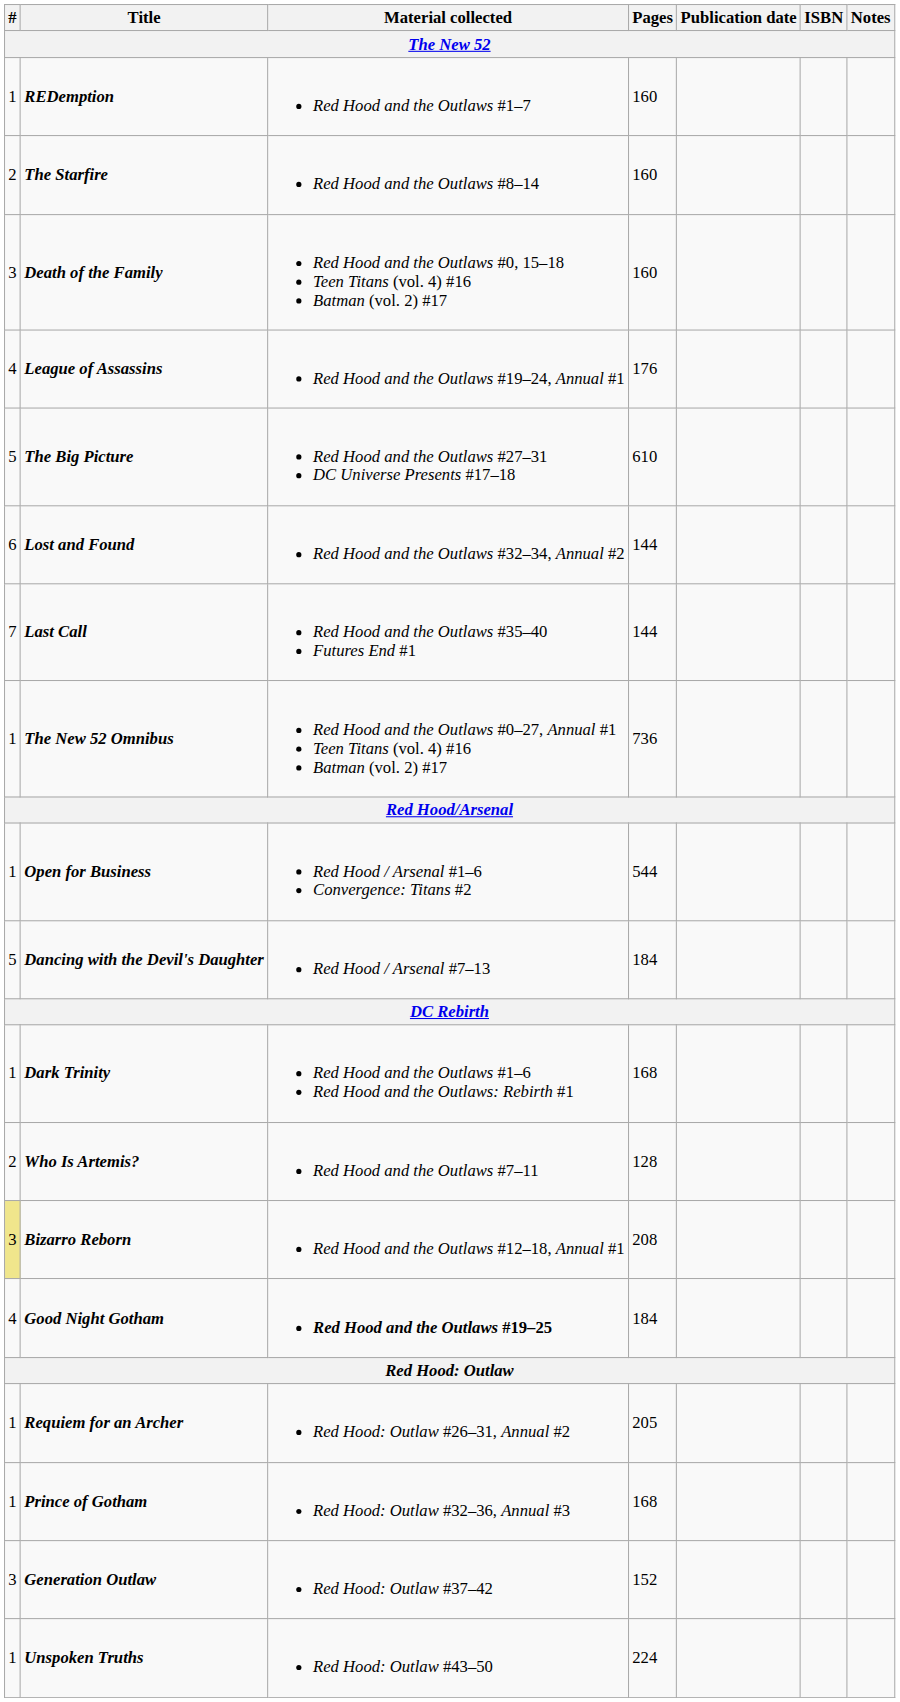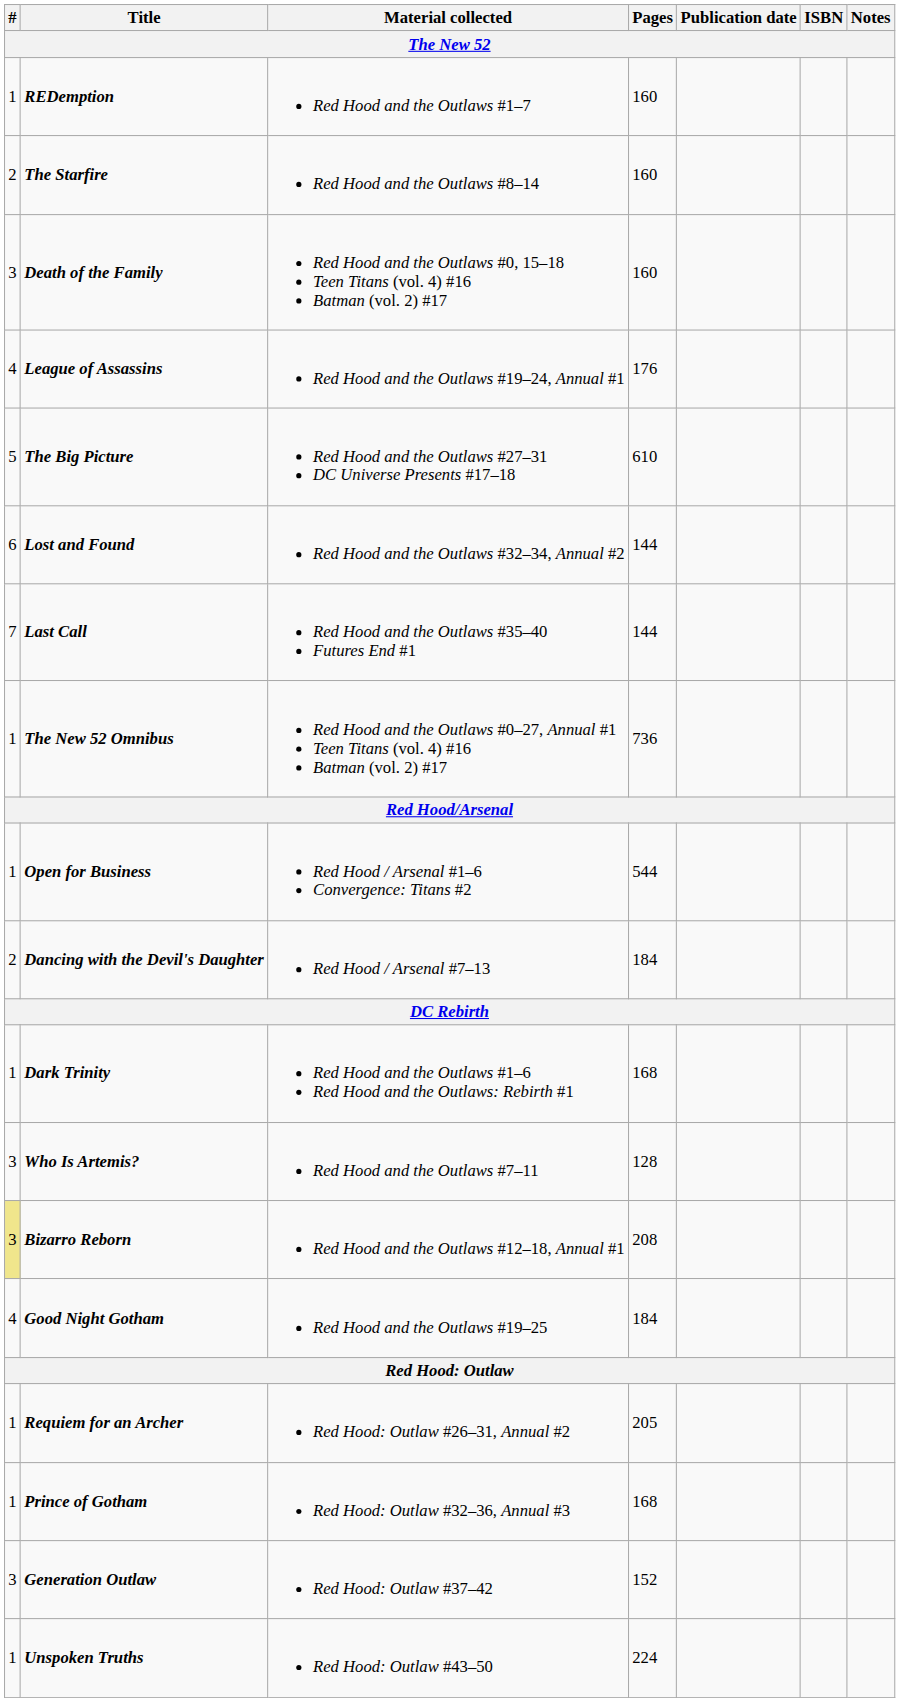 <table class="wikitable" style="padding:0px 0px 0px 25px; border:1px solid #212121;">
 <tr>
 <th>#</th>
 <th>Title</th>
 <th>Material collected</th>
 <th>Pages</th>
 <th>Publication date</th>
 <th>ISBN</th>
 <th>Notes</th>
 </tr>
 <tr>
 <th colspan="7"><em><a href='#'>The New 52</a></em></th>
 </tr>
 <tr>
 <td>1</td>
 <td><strong><em>REDemption</em></strong></td>
 <td><br><ul><li><em>Red Hood and the Outlaws</em> #1–7</li></ul></td>
 <td>160</td>
 <td></td>
 <td></td>
 <td></td>
 </tr>
 <tr>
 <td>2</td>
 <td><strong><em>The Starfire</em></strong></td>
 <td><br><ul><li><em>Red Hood and the Outlaws</em> #8–14</li></ul></td>
 <td>160</td>
 <td></td>
 <td></td>
 <td></td>
 </tr>
 <tr>
 <td>3</td>
 <td><strong><em>Death of the Family</em></strong></td>
 <td><br><ul><li><em>Red Hood and the Outlaws</em> #0, 15–18</li><li><em>Teen Titans</em> (vol. 4) #16</li><li><em>Batman</em> (vol. 2) #17</li></ul></td>
 <td>160</td>
 <td></td>
 <td></td>
 <td></td>
 </tr>
 <tr>
 <td>4</td>
 <td><strong><em>League of Assassins</em></strong></td>
 <td><br><ul><li><em>Red Hood and the Outlaws</em> #19–24, <em>Annual</em> #1</li></ul></td>
 <td>176</td>
 <td></td>
 <td></td>
 <td></td>
 </tr>
 <tr>
 <td>5</td>
 <td><strong><em>The Big Picture</em></strong></td>
 <td><br><ul><li><em>Red Hood and the Outlaws</em> #27–31</li><li><em>DC Universe Presents</em> #17–18</li></ul></td>
 <td>610</td>
 <td></td>
 <td></td>
 <td></td>
 </tr>
 <tr>
 <td>6</td>
 <td><strong><em>Lost and Found</em></strong></td>
 <td><br><ul><li><em>Red Hood and the Outlaws</em> #32–34, <em>Annual</em> #2</li></ul></td>
 <td>144</td>
 <td></td>
 <td></td>
 <td></td>
 </tr>
 <tr>
 <td>7</td>
 <td><strong><em>Last Call</em></strong></td>
 <td><br><ul><li><em>Red Hood and the Outlaws</em> #35–40</li><li><em>Futures End</em> #1</li></ul></td>
 <td>144</td>
 <td></td>
 <td></td>
 <td></td>
 </tr>
 <tr>
 <td>1</td>
 <td><strong><em>The New 52 Omnibus</em></strong></td>
 <td><br><ul><li><em>Red Hood and the Outlaws</em> #0–27, <em>Annual</em> #1</li><li><em>Teen Titans</em> (vol. 4) #16</li><li><em>Batman</em> (vol. 2) #17</li></ul></td>
 <td>736</td>
 <td></td>
 <td></td>
 <td></td>
 </tr>
 <tr>
 <th colspan="7"><em><a href='#'>Red Hood/Arsenal</a></em></th>
 </tr>
 <tr>
 <td>1</td>
 <td><strong><em>Open for Business</em></strong></td>
 <td><br><ul><li><em>Red Hood / Arsenal</em> #1–6</li><li><em>Convergence: Titans</em> #2</li></ul></td>
 <td>544</td>
 <td></td>
 <td></td>
 <td></td>
 </tr>
 <tr>
-<td>5</td>
+<td>2</td>
 <td><strong><em>Dancing with the Devil's Daughter</em></strong></td>
 <td><br><ul><li><em>Red Hood / Arsenal</em> #7–13</li></ul></td>
 <td>184</td>
 <td></td>
 <td></td>
 <td></td>
 </tr>
 <tr>
 <th colspan="7"><em><a href='#'>DC Rebirth</a></em></th>
 </tr>
 <tr>
 <td>1</td>
 <td><strong><em>Dark Trinity</em></strong></td>
 <td><br><ul><li><em>Red Hood and the Outlaws</em> #1–6</li><li><em>Red Hood and the Outlaws: Rebirth</em> #1</li></ul></td>
 <td>168</td>
 <td></td>
 <td></td>
 <td></td>
 </tr>
 <tr>
-<td>2</td>
+<td>3</td>
 <td><strong><em>Who Is Artemis?</em></strong></td>
 <td><br><ul><li><em>Red Hood and the Outlaws</em> #7–11</li></ul></td>
 <td>128</td>
 <td></td>
 <td></td>
 <td></td>
 </tr>
 <tr>
 <td style="background: khaki;">3</td>
 <td><strong><em>Bizarro Reborn</em></strong></td>
 <td><br><ul><li><em>Red Hood and the Outlaws</em> #12–18, <em>Annual</em> #1</li></ul></td>
 <td>208</td>
 <td></td>
 <td></td>
 <td></td>
 </tr>
 <tr>
 <td>4</td>
 <td><strong><em>Good Night Gotham</em></strong></td>
-<td><strong><br><ul><li><em>Red Hood and the Outlaws</em> #19–25</li></ul></strong></td>
+<td><br><ul><li><em>Red Hood and the Outlaws</em> #19–25</li></ul></td>
 <td>184</td>
 <td></td>
 <td></td>
 <td></td>
 </tr>
 <tr>
 <th colspan="7"><em>Red Hood: Outlaw</em></th>
 </tr>
 <tr>
 <td>1</td>
 <td><strong><em>Requiem for an Archer</em></strong></td>
 <td><br><ul><li><em>Red Hood: Outlaw</em> #26–31, <em>Annual</em> #2</li></ul></td>
 <td>205</td>
 <td></td>
 <td></td>
 <td></td>
 </tr>
 <tr>
 <td>1</td>
 <td><strong><em>Prince of Gotham</em></strong></td>
 <td><br><ul><li><em>Red Hood: Outlaw</em> #32–36, <em>Annual</em> #3</li></ul></td>
 <td>168</td>
 <td></td>
 <td></td>
 <td></td>
 </tr>
 <tr>
 <td>3</td>
 <td><strong><em>Generation Outlaw</em></strong></td>
 <td><br><ul><li><em>Red Hood: Outlaw</em> #37–42</li></ul></td>
 <td>152</td>
 <td></td>
 <td></td>
 <td></td>
 </tr>
 <tr>
 <td>1</td>
 <td><strong><em>Unspoken Truths</em></strong></td>
 <td><br><ul><li><em>Red Hood: Outlaw</em> #43–50</li></ul></td>
 <td>224</td>
 <td></td>
 <td></td>
 <td></td>
 </tr>
 </table>
